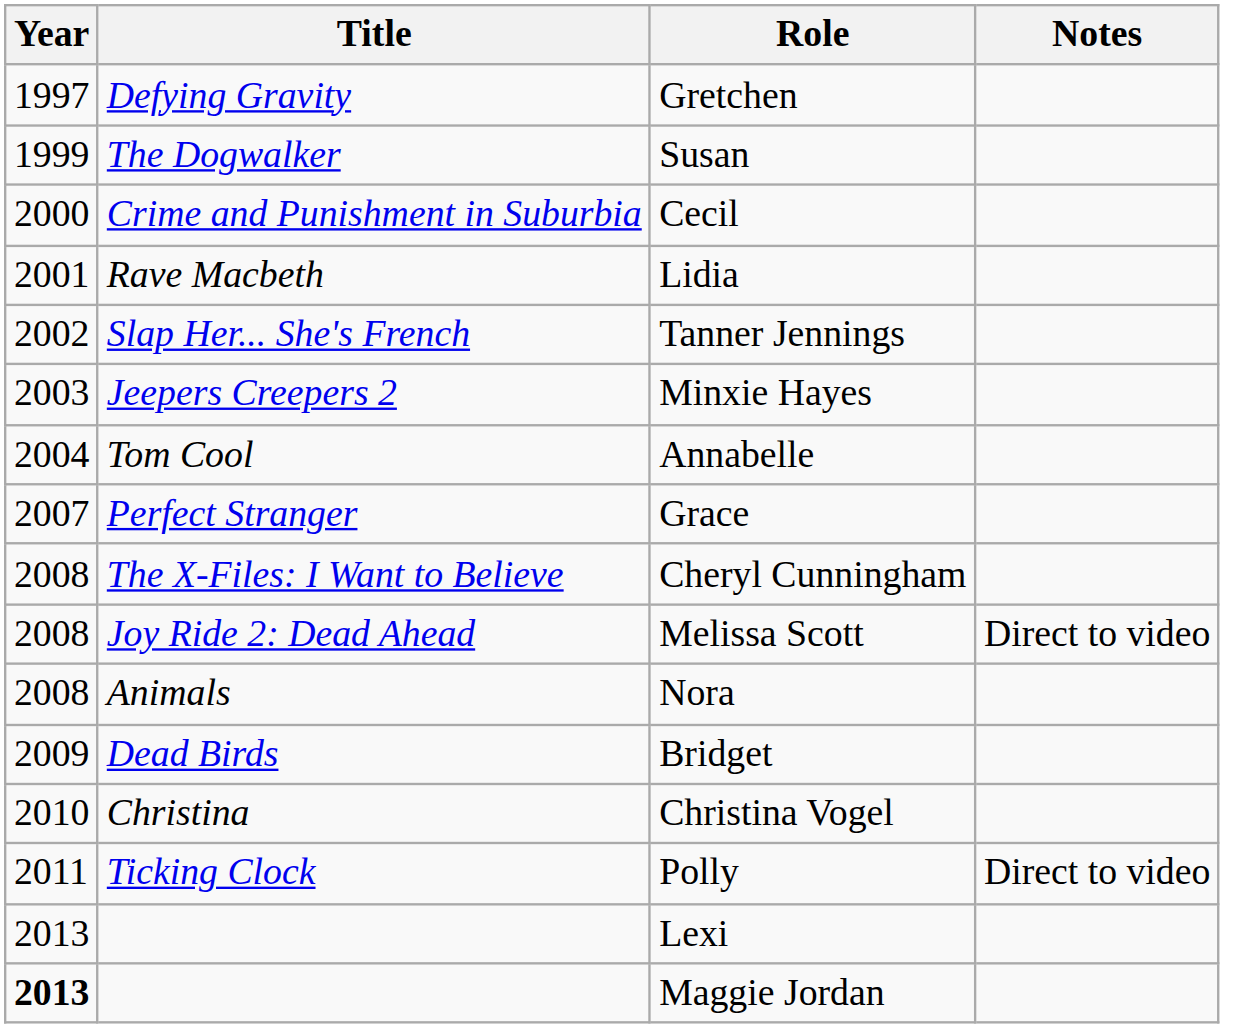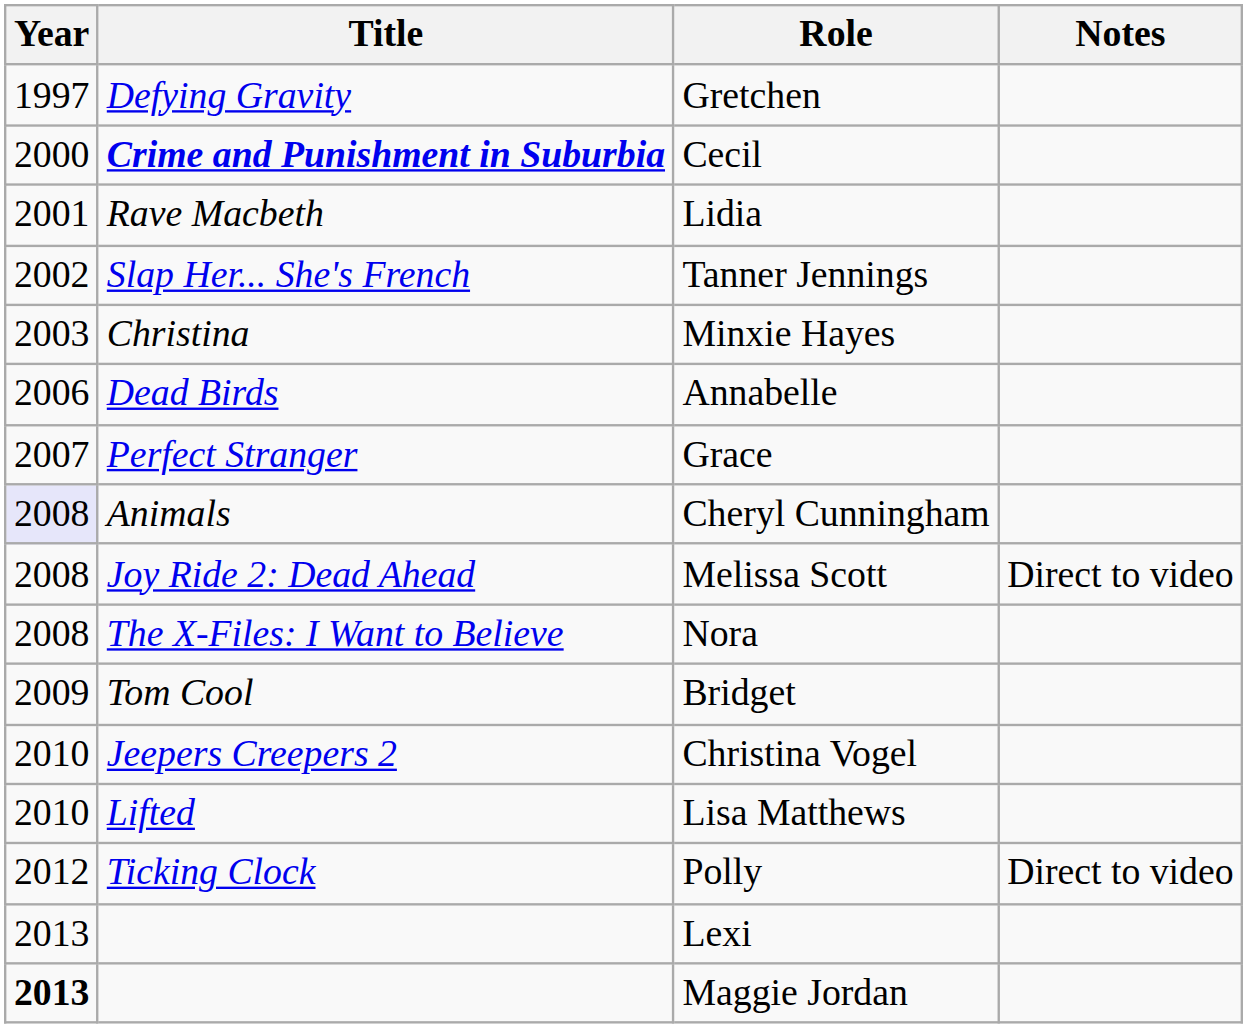 <table class="wikitable sortable">
 <tr>
 <th>Year</th>
 <th>Title</th>
 <th>Role</th>
 <th class="unsortable">Notes</th>
 </tr>
 <tr>
 <td>1997</td>
 <td><em><a href='#'>Defying Gravity</a></em></td>
 <td>Gretchen</td>
 <td></td>
 </tr>
 <tr>
-<td>1999</td>
-<td><em><a href='#'>The Dogwalker</a></em></td>
-<td>Susan</td>
-<td></td>
-</tr>
-<tr>
 <td>2000</td>
-<td><em><a href='#'>Crime and Punishment in Suburbia</a></em></td>
+<td><strong><em><a href='#'>Crime and Punishment in Suburbia</a></em></strong></td>
 <td>Cecil</td>
 <td></td>
 </tr>
 <tr>
 <td>2001</td>
 <td><em>Rave Macbeth</em></td>
 <td>Lidia</td>
 <td></td>
 </tr>
 <tr>
 <td>2002</td>
 <td><em><a href='#'>Slap Her... She's French</a></em></td>
 <td>Tanner Jennings</td>
 <td></td>
 </tr>
 <tr>
 <td>2003</td>
-<td><em><a href='#'>Jeepers Creepers 2</a></em></td>
+<td><em>Christina</em></td>
 <td>Minxie Hayes</td>
 <td></td>
 </tr>
 <tr>
-<td>2004</td>
-<td><em>Tom Cool</em></td>
+<td>2006</td>
+<td><em><a href='#'>Dead Birds</a></em></td>
 <td>Annabelle</td>
 <td></td>
 </tr>
 <tr>
 <td>2007</td>
 <td><em><a href='#'>Perfect Stranger</a></em></td>
 <td>Grace</td>
 <td></td>
 </tr>
 <tr>
-<td>2008</td>
-<td><em><a href='#'>The X-Files: I Want to Believe</a></em></td>
+<td style="background: lavender;">2008</td>
+<td><em>Animals</em></td>
 <td>Cheryl Cunningham</td>
 <td></td>
 </tr>
 <tr>
 <td>2008</td>
 <td><em><a href='#'>Joy Ride 2: Dead Ahead</a></em></td>
 <td>Melissa Scott</td>
 <td>Direct to video</td>
 </tr>
 <tr>
 <td>2008</td>
-<td><em>Animals</em></td>
+<td><em><a href='#'>The X-Files: I Want to Believe</a></em></td>
 <td>Nora</td>
 <td></td>
 </tr>
 <tr>
 <td>2009</td>
-<td><em><a href='#'>Dead Birds</a></em></td>
+<td><em>Tom Cool</em></td>
 <td>Bridget</td>
 <td></td>
 </tr>
 <tr>
 <td>2010</td>
-<td><em>Christina</em></td>
+<td><em><a href='#'>Jeepers Creepers 2</a></em></td>
 <td>Christina Vogel</td>
 <td></td>
 </tr>
 <tr>
-<td>2011</td>
+<td>2010</td>
+<td><em><a href='#'>Lifted</a></em></td>
+<td>Lisa Matthews</td>
+<td></td>
+</tr>
+<tr>
+<td>2012</td>
 <td><em><a href='#'>Ticking Clock</a></em></td>
 <td>Polly</td>
 <td>Direct to video</td>
 </tr>
 <tr>
 <td>2013</td>
 <td><em></em></td>
 <td>Lexi</td>
 <td></td>
 </tr>
 <tr>
 <td><strong>2013</strong></td>
 <td><em></em></td>
 <td>Maggie Jordan</td>
 <td></td>
 </tr>
 </table>
